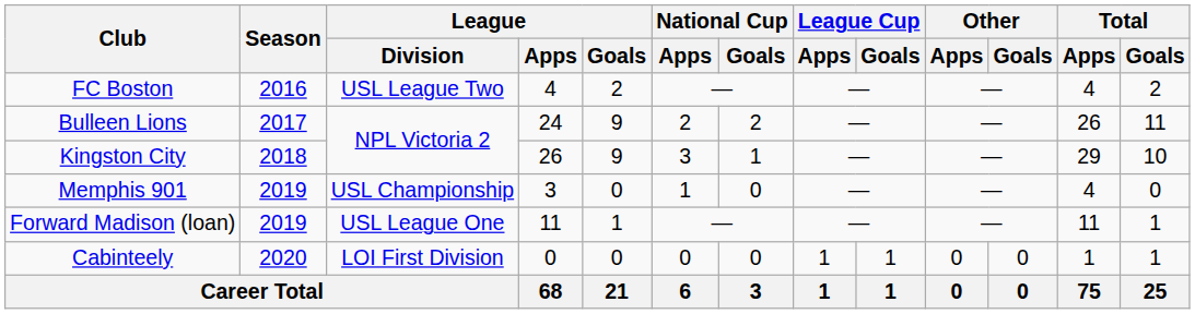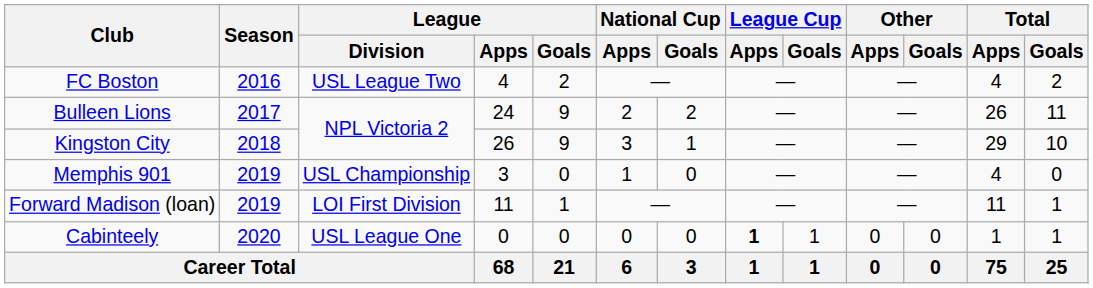 <table class="wikitable" style="text-align:center">
 <tr>
 <th rowspan="2">Club</th>
 <th rowspan="2">Season</th>
 <th colspan="3">League</th>
 <th colspan="2">National Cup</th>
 <th colspan="2"><a href='#'>League Cup</a></th>
 <th colspan="2">Other</th>
 <th colspan="2">Total</th>
 </tr>
 <tr>
 <th>Division</th>
 <th>Apps</th>
 <th>Goals</th>
 <th>Apps</th>
 <th>Goals</th>
 <th>Apps</th>
 <th>Goals</th>
 <th>Apps</th>
 <th>Goals</th>
 <th>Apps</th>
 <th>Goals</th>
 </tr>
 <tr>
 <td><a href='#'>FC Boston</a></td>
 <td><a href='#'>2016</a></td>
 <td><a href='#'>USL League Two</a></td>
 <td>4</td>
 <td>2</td>
 <td colspan="2">—</td>
 <td colspan="2">—</td>
 <td colspan="2">—</td>
 <td>4</td>
 <td>2</td>
 </tr>
 <tr>
 <td><a href='#'>Bulleen Lions</a></td>
 <td><a href='#'>2017</a></td>
 <td rowspan="2"><a href='#'>NPL Victoria 2</a></td>
 <td>24</td>
 <td>9</td>
 <td>2</td>
 <td>2</td>
 <td colspan="2">—</td>
 <td colspan="2">—</td>
 <td>26</td>
 <td>11</td>
 </tr>
 <tr>
 <td><a href='#'>Kingston City</a></td>
 <td><a href='#'>2018</a></td>
 <td>26</td>
 <td>9</td>
 <td>3</td>
 <td>1</td>
 <td colspan="2">—</td>
 <td colspan="2">—</td>
 <td>29</td>
 <td>10</td>
 </tr>
 <tr>
 <td><a href='#'>Memphis 901</a></td>
 <td><a href='#'>2019</a></td>
 <td><a href='#'>USL Championship</a></td>
 <td>3</td>
 <td>0</td>
 <td>1</td>
 <td>0</td>
 <td colspan="2">—</td>
 <td colspan="2">—</td>
 <td>4</td>
 <td>0</td>
 </tr>
 <tr>
 <td><a href='#'>Forward Madison</a> (loan)</td>
 <td><a href='#'>2019</a></td>
-<td><a href='#'>USL League One</a></td>
+<td><a href='#'>LOI First Division</a></td>
 <td>11</td>
 <td>1</td>
 <td colspan="2">—</td>
 <td colspan="2">—</td>
 <td colspan="2">—</td>
 <td>11</td>
 <td>1</td>
 </tr>
 <tr>
 <td><a href='#'>Cabinteely</a></td>
 <td><a href='#'>2020</a></td>
-<td><a href='#'>LOI First Division</a></td>
+<td><a href='#'>USL League One</a></td>
 <td>0</td>
 <td>0</td>
 <td>0</td>
 <td>0</td>
-<td>1</td>
+<td><strong>1</strong></td>
 <td>1</td>
 <td>0</td>
 <td>0</td>
 <td>1</td>
 <td>1</td>
 </tr>
 <tr>
 <th colspan="3">Career Total</th>
 <th>68</th>
 <th>21</th>
 <th>6</th>
 <th>3</th>
 <th>1</th>
 <th>1</th>
 <th>0</th>
 <th>0</th>
 <th>75</th>
 <th>25</th>
 </tr>
 </table>
